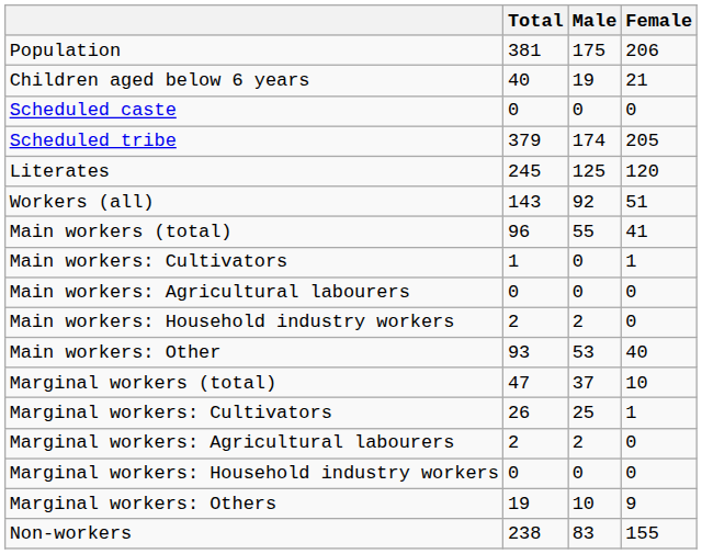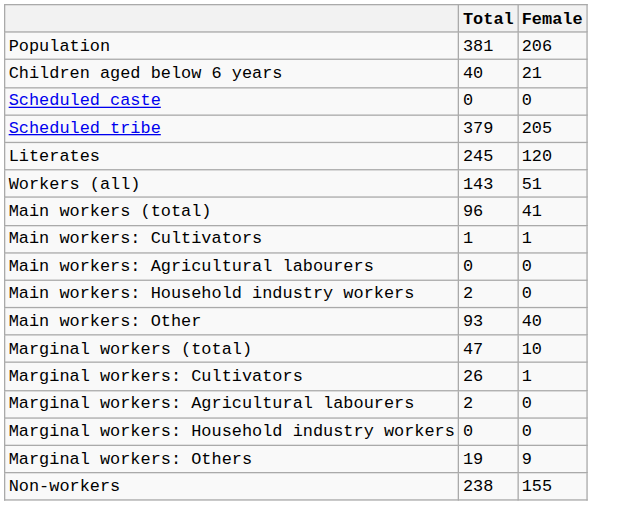 <table class="wikitable sortable">
 <tr>
 <th></th>
 <th>Total</th>
-<th>Male</th>
 <th>Female</th>
 </tr>
 <tr>
 <td>Population</td>
 <td>381</td>
-<td>175</td>
 <td>206</td>
 </tr>
 <tr>
 <td>Children aged below 6 years</td>
 <td>40</td>
-<td>19</td>
 <td>21</td>
 </tr>
 <tr>
 <td><a href='#'>Scheduled caste</a></td>
 <td>0</td>
 <td>0</td>
-<td>0</td>
 </tr>
 <tr>
 <td><a href='#'>Scheduled tribe</a></td>
 <td>379</td>
-<td>174</td>
 <td>205</td>
 </tr>
 <tr>
 <td>Literates</td>
 <td>245</td>
-<td>125</td>
 <td>120</td>
 </tr>
 <tr>
 <td>Workers (all)</td>
 <td>143</td>
-<td>92</td>
 <td>51</td>
 </tr>
 <tr>
 <td>Main workers (total)</td>
 <td>96</td>
-<td>55</td>
 <td>41</td>
 </tr>
 <tr>
 <td>Main workers: Cultivators</td>
 <td>1</td>
-<td>0</td>
 <td>1</td>
 </tr>
 <tr>
 <td>Main workers: Agricultural labourers</td>
 <td>0</td>
 <td>0</td>
-<td>0</td>
 </tr>
 <tr>
 <td>Main workers: Household industry workers</td>
-<td>2</td>
 <td>2</td>
 <td>0</td>
 </tr>
 <tr>
 <td>Main workers: Other</td>
 <td>93</td>
-<td>53</td>
 <td>40</td>
 </tr>
 <tr>
 <td>Marginal workers (total)</td>
 <td>47</td>
-<td>37</td>
 <td>10</td>
 </tr>
 <tr>
 <td>Marginal workers: Cultivators</td>
 <td>26</td>
-<td>25</td>
 <td>1</td>
 </tr>
 <tr>
 <td>Marginal workers: Agricultural labourers</td>
-<td>2</td>
 <td>2</td>
 <td>0</td>
 </tr>
 <tr>
 <td>Marginal workers: Household industry workers</td>
 <td>0</td>
 <td>0</td>
-<td>0</td>
 </tr>
 <tr>
 <td>Marginal workers: Others</td>
 <td>19</td>
-<td>10</td>
 <td>9</td>
 </tr>
 <tr>
 <td>Non-workers</td>
 <td>238</td>
-<td>83</td>
 <td>155</td>
 </tr>
 </table>
